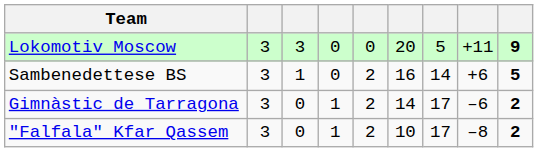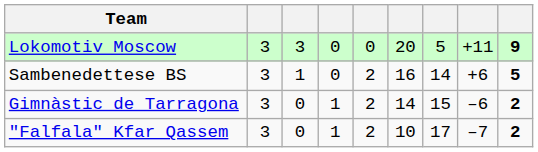 <table class="wikitable" style="text-align: center;">
 <tr>
 <th width="175">Team</th>
 <th width="20"></th>
 <th width="20"></th>
 <th width="20"></th>
 <th width="20"></th>
 <th width="20"></th>
 <th width="20"></th>
 <th width="20"></th>
 <th width="20"></th>
 </tr>
 <tr style="background-color: #ccffcc;">
 <td align=left> <a href='#'>Lokomotiv Moscow</a></td>
 <td>3</td>
 <td>3</td>
 <td>0</td>
 <td>0</td>
 <td>20</td>
 <td>5</td>
 <td>+11</td>
 <td><strong>9</strong></td>
 </tr>
 <tr>
 <td align=left> Sambenedettese BS</td>
 <td>3</td>
 <td>1</td>
 <td>0</td>
 <td>2</td>
 <td>16</td>
 <td>14</td>
 <td>+6</td>
 <td><strong>5</strong></td>
 </tr>
 <tr>
 <td align=left> <a href='#'>Gimnàstic de Tarragona</a></td>
 <td>3</td>
 <td>0</td>
 <td>1</td>
 <td>2</td>
 <td>14</td>
-<td>17</td>
+<td>15</td>
 <td>–6</td>
 <td><strong>2</strong></td>
 </tr>
 <tr>
 <td align=left> <a href='#'>"Falfala" Kfar Qassem</a></td>
 <td>3</td>
 <td>0</td>
 <td>1</td>
 <td>2</td>
 <td>10</td>
 <td>17</td>
-<td>–8</td>
+<td>–7</td>
 <td><strong>2</strong></td>
 </tr>
 </table>
